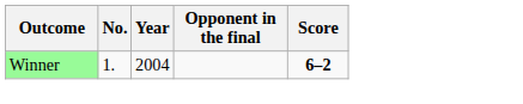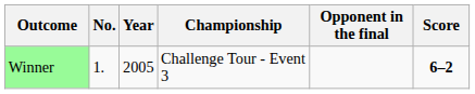 <table class="sortable wikitable">
 <tr>
 <th width="80">Outcome</th>
 <th width="10">No.</th>
 <th width="10">Year</th>
+<th width="150">Championship</th>
 <th width="100">Opponent in the final</th>
 <th width="50">Score</th>
 </tr>
 <tr>
 <td style="background:#98FB98">Winner</td>
 <td>1.</td>
-<td>2004</td>
+<td>2005</td>
+<td>Challenge Tour - Event 3</td>
 <td> </td>
 <td align="center"><strong>6–2</strong></td>
 </tr>
 </table>
